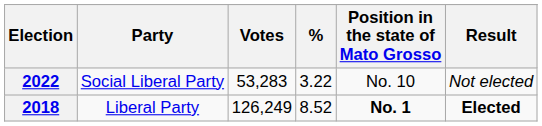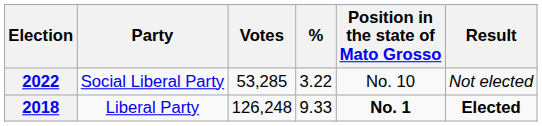 <table class="wikitable" style="text-align: center;">
 <tr>
 <th rowspan="2">Election</th>
 </tr>
 <tr>
 <th>Party</th>
 <th>Votes</th>
 <th>%</th>
 <th>Position in <br>the state of <br><a href='#'>Mato Grosso</a></th>
 <th>Result</th>
 </tr>
 <tr>
 <th><a href='#'>2022</a></th>
 <td><a href='#'>Social Liberal Party</a></td>
-<td>53,283</td>
+<td>53,285</td>
 <td>3.22</td>
 <td>No. 10</td>
 <td><em>Not elected</em></td>
 </tr>
 <tr>
 <th><a href='#'>2018</a></th>
 <td><a href='#'>Liberal Party</a></td>
-<td>126,249</td>
-<td>8.52</td>
+<td>126,248</td>
+<td>9.33</td>
 <td><strong>No. 1</strong></td>
 <td><strong>Elected</strong></td>
 </tr>
 </table>
